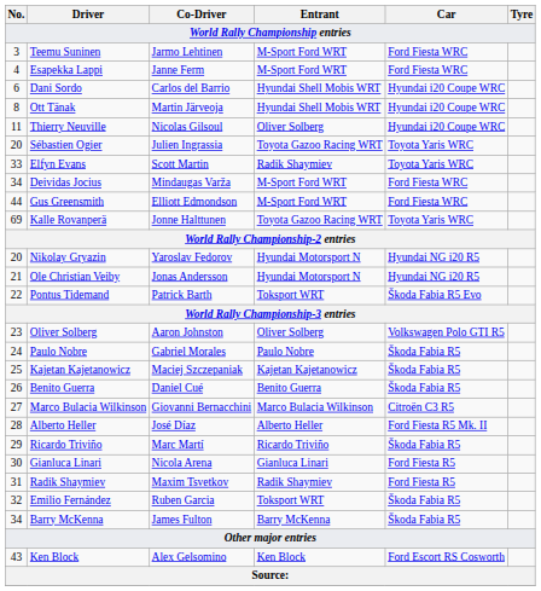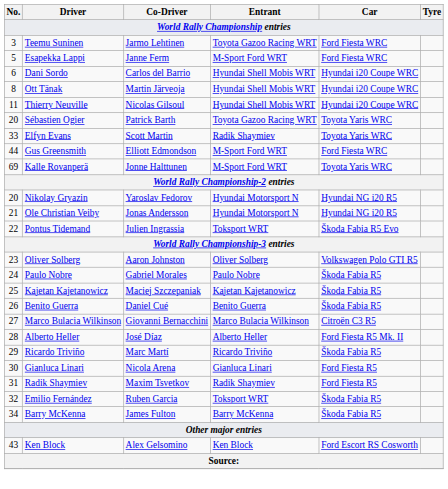 <table class="wikitable" style="font-size: 85%;">
 <tr>
 <th>No.</th>
 <th>Driver</th>
 <th>Co-Driver</th>
 <th>Entrant</th>
 <th>Car</th>
 <th>Tyre</th>
 </tr>
 <tr>
 <td style="background-color:#EAECF0; text-align:center" colspan="6"><strong><em><a href='#'>World Rally Championship</a> entries</em></strong></td>
 </tr>
 <tr>
 <td align="center">3</td>
 <td> <a href='#'>Teemu Suninen</a></td>
 <td nowrap> <a href='#'>Jarmo Lehtinen</a></td>
-<td> <a href='#'>M-Sport Ford WRT</a></td>
+<td> <a href='#'>Toyota Gazoo Racing WRT</a></td>
 <td><a href='#'>Ford Fiesta WRC</a></td>
 <td align="center"></td>
 </tr>
 <tr>
-<td align="center">4</td>
+<td align="center">5</td>
 <td> <a href='#'>Esapekka Lappi</a></td>
 <td> <a href='#'>Janne Ferm</a></td>
 <td> <a href='#'>M-Sport Ford WRT</a></td>
 <td><a href='#'>Ford Fiesta WRC</a></td>
 <td align="center"></td>
 </tr>
 <tr>
 <td align="center">6</td>
 <td> <a href='#'>Dani Sordo</a></td>
 <td> <a href='#'>Carlos del Barrio</a></td>
 <td> <a href='#'>Hyundai Shell Mobis WRT</a></td>
 <td><a href='#'>Hyundai i20 Coupe WRC</a></td>
 <td align="center"></td>
 </tr>
 <tr>
 <td align="center">8</td>
 <td> <a href='#'>Ott Tänak</a></td>
 <td> <a href='#'>Martin Järveoja</a></td>
 <td> <a href='#'>Hyundai Shell Mobis WRT</a></td>
 <td><a href='#'>Hyundai i20 Coupe WRC</a></td>
 <td align="center"></td>
 </tr>
 <tr>
 <td align="center">11</td>
 <td> <a href='#'>Thierry Neuville</a></td>
 <td> <a href='#'>Nicolas Gilsoul</a></td>
-<td> <a href='#'>Oliver Solberg</a></td>
+<td> <a href='#'>Hyundai Shell Mobis WRT</a></td>
 <td><a href='#'>Hyundai i20 Coupe WRC</a></td>
 <td align="center"></td>
 </tr>
 <tr>
 <td align="center">20</td>
 <td> <a href='#'>Sébastien Ogier</a></td>
-<td> <a href='#'>Julien Ingrassia</a></td>
+<td> <a href='#'>Patrick Barth</a></td>
 <td nowrap> <a href='#'>Toyota Gazoo Racing WRT</a></td>
 <td><a href='#'>Toyota Yaris WRC</a></td>
 <td align="center"></td>
 </tr>
 <tr>
 <td align="center">33</td>
 <td> <a href='#'>Elfyn Evans</a></td>
 <td nowrap> <a href='#'>Scott Martin</a></td>
 <td> <a href='#'>Radik Shaymiev</a></td>
 <td><a href='#'>Toyota Yaris WRC</a></td>
 <td align="center"></td>
 </tr>
 <tr>
-<td align="center">34</td>
-<td> <a href='#'>Deividas Jocius</a></td>
-<td nowrap> <a href='#'>Mindaugas Varža</a></td>
-<td> <a href='#'>M-Sport Ford WRT</a></td>
-<td><a href='#'>Ford Fiesta WRC</a></td>
-<td></td>
-</tr>
-<tr>
 <td align="center">44</td>
 <td> <a href='#'>Gus Greensmith</a></td>
 <td nowrap> <a href='#'>Elliott Edmondson</a></td>
 <td> <a href='#'>M-Sport Ford WRT</a></td>
 <td><a href='#'>Ford Fiesta WRC</a></td>
 <td align="center"></td>
 </tr>
 <tr>
 <td align="center">69</td>
 <td> <a href='#'>Kalle Rovanperä</a></td>
 <td nowrap> <a href='#'>Jonne Halttunen</a></td>
-<td> <a href='#'>Toyota Gazoo Racing WRT</a></td>
+<td> <a href='#'>M-Sport Ford WRT</a></td>
 <td><a href='#'>Toyota Yaris WRC</a></td>
 <td align="center"></td>
 </tr>
 <tr>
 <th colspan="6"><em><a href='#'>World Rally Championship-2</a> entries</em></th>
 </tr>
 <tr>
 <td align="center">20</td>
 <td> <a href='#'>Nikolay Gryazin</a></td>
 <td> <a href='#'>Yaroslav Fedorov</a></td>
 <td> <a href='#'>Hyundai Motorsport N</a></td>
 <td><a href='#'>Hyundai NG i20 R5</a></td>
 <td align="center"></td>
 </tr>
 <tr>
 <td align="center">21</td>
 <td nowrap> <a href='#'>Ole Christian Veiby</a></td>
 <td nowrap> <a href='#'>Jonas Andersson</a></td>
 <td> <a href='#'>Hyundai Motorsport N</a></td>
 <td><a href='#'>Hyundai NG i20 R5</a></td>
 <td align="center"></td>
 </tr>
 <tr>
 <td align="center">22</td>
 <td> <a href='#'>Pontus Tidemand</a></td>
-<td> <a href='#'>Patrick Barth</a></td>
+<td> <a href='#'>Julien Ingrassia</a></td>
 <td> <a href='#'>Toksport WRT</a></td>
 <td><a href='#'>Škoda Fabia R5 Evo</a></td>
 <td align="center"></td>
 </tr>
 <tr>
 <th colspan="6"><em><a href='#'>World Rally Championship-3</a> entries</em></th>
 </tr>
 <tr>
 <td align="center">23</td>
 <td> <a href='#'>Oliver Solberg</a></td>
 <td> <a href='#'>Aaron Johnston</a></td>
 <td> <a href='#'>Oliver Solberg</a></td>
 <td nowrap><a href='#'>Volkswagen Polo GTI R5</a></td>
 <td align="center"></td>
 </tr>
 <tr>
 <td align="center">24</td>
 <td> <a href='#'>Paulo Nobre</a></td>
 <td> <a href='#'>Gabriel Morales</a></td>
 <td> <a href='#'>Paulo Nobre</a></td>
 <td><a href='#'>Škoda Fabia R5</a></td>
 <td></td>
 </tr>
 <tr>
 <td align="center">25</td>
 <td nowrap> <a href='#'>Kajetan Kajetanowicz</a></td>
 <td nowrap> <a href='#'>Maciej Szczepaniak</a></td>
 <td> <a href='#'>Kajetan Kajetanowicz</a></td>
 <td><a href='#'>Škoda Fabia R5</a></td>
 <td align="center"></td>
 </tr>
 <tr>
 <td align="center">26</td>
 <td> <a href='#'>Benito Guerra</a></td>
 <td> <a href='#'>Daniel Cué</a></td>
 <td> <a href='#'>Benito Guerra</a></td>
 <td><a href='#'>Škoda Fabia R5</a></td>
 <td align="center"></td>
 </tr>
 <tr>
 <td align="center">27</td>
 <td nowrap> <a href='#'>Marco Bulacia Wilkinson</a></td>
 <td nowrap> <a href='#'>Giovanni Bernacchini</a></td>
 <td nowrap> <a href='#'>Marco Bulacia Wilkinson</a></td>
 <td><a href='#'>Citroën C3 R5</a></td>
 <td align="center"></td>
 </tr>
 <tr>
 <td align="center">28</td>
 <td> <a href='#'>Alberto Heller</a></td>
 <td> <a href='#'>José Díaz</a></td>
 <td> <a href='#'>Alberto Heller</a></td>
 <td><a href='#'>Ford Fiesta R5 Mk. II</a></td>
 <td align="center"></td>
 </tr>
 <tr>
 <td align="center">29</td>
 <td> <a href='#'>Ricardo Triviño</a></td>
 <td> <a href='#'>Marc Martí</a></td>
 <td> <a href='#'>Ricardo Triviño</a></td>
 <td><a href='#'>Škoda Fabia R5</a></td>
 <td align="center"></td>
 </tr>
 <tr>
 <td align="center">30</td>
 <td> <a href='#'>Gianluca Linari</a></td>
 <td> <a href='#'>Nicola Arena</a></td>
 <td> <a href='#'>Gianluca Linari</a></td>
 <td><a href='#'>Ford Fiesta R5</a></td>
 <td align="center"></td>
 </tr>
 <tr>
 <td align="center">31</td>
 <td> <a href='#'>Radik Shaymiev</a></td>
 <td> <a href='#'>Maxim Tsvetkov</a></td>
 <td> <a href='#'>Radik Shaymiev</a></td>
 <td><a href='#'>Ford Fiesta R5</a></td>
 <td></td>
 </tr>
 <tr>
 <td align="center">32</td>
 <td> <a href='#'>Emilio Fernández</a></td>
 <td> <a href='#'>Ruben Garcia</a></td>
 <td> <a href='#'>Toksport WRT</a></td>
 <td><a href='#'>Škoda Fabia R5</a></td>
 <td align="center"></td>
 </tr>
 <tr>
 <td align="center">34</td>
 <td> <a href='#'>Barry McKenna</a></td>
 <td> <a href='#'>James Fulton</a></td>
 <td> <a href='#'>Barry McKenna</a></td>
 <td><a href='#'>Škoda Fabia R5</a></td>
 <td align="center"></td>
 </tr>
 <tr>
 <td style="background-color:#EAECF0; text-align:center" colspan="6"><strong><em>Other major entries</em></strong></td>
 </tr>
 <tr>
 <td align="center">43</td>
 <td> <a href='#'>Ken Block</a></td>
 <td> <a href='#'>Alex Gelsomino</a></td>
 <td> <a href='#'>Ken Block</a></td>
 <td nowrap><a href='#'>Ford Escort RS Cosworth</a></td>
 <td align="center"></td>
 </tr>
 <tr>
 <th colspan="6">Source:</th>
 </tr>
 <tr>
 </tr>
 </table>
